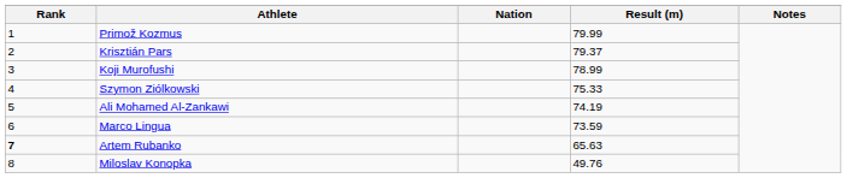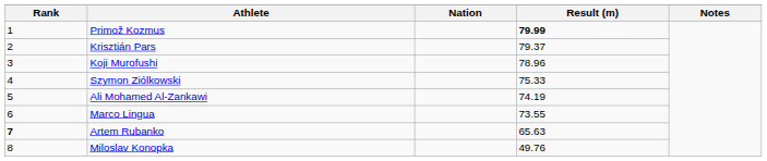 <table class="wikitable" width=90%>
 <tr>
 </tr>
 <tr>
 <th>Rank</th>
 <th>Athlete</th>
 <th>Nation</th>
 <th>Result (m)</th>
 <th>Notes</th>
 </tr>
 <tr>
 <td>1</td>
 <td><a href='#'>Primož Kozmus</a></td>
 <td></td>
-<td>79.99</td>
+<td><strong>79.99</strong></td>
 </tr>
 <tr>
 <td>2</td>
 <td><a href='#'>Krisztián Pars</a></td>
 <td></td>
 <td>79.37</td>
 </tr>
 <tr>
 <td>3</td>
 <td><a href='#'>Koji Murofushi</a></td>
 <td></td>
-<td>78.99</td>
+<td>78.96</td>
 </tr>
 <tr>
 <td>4</td>
 <td><a href='#'>Szymon Ziólkowski</a></td>
 <td></td>
 <td>75.33</td>
 </tr>
 <tr>
 <td>5</td>
 <td><a href='#'>Ali Mohamed Al-Zankawi</a></td>
 <td></td>
 <td>74.19</td>
 </tr>
 <tr>
 <td>6</td>
 <td><a href='#'>Marco Lingua</a></td>
 <td></td>
-<td>73.59</td>
+<td>73.55</td>
 </tr>
 <tr>
 <td><strong>7</strong></td>
 <td><a href='#'>Artem Rubanko</a></td>
 <td></td>
 <td>65.63</td>
 </tr>
 <tr>
 <td>8</td>
 <td><a href='#'>Miloslav Konopka</a></td>
 <td></td>
 <td>49.76</td>
 </tr>
 </table>
